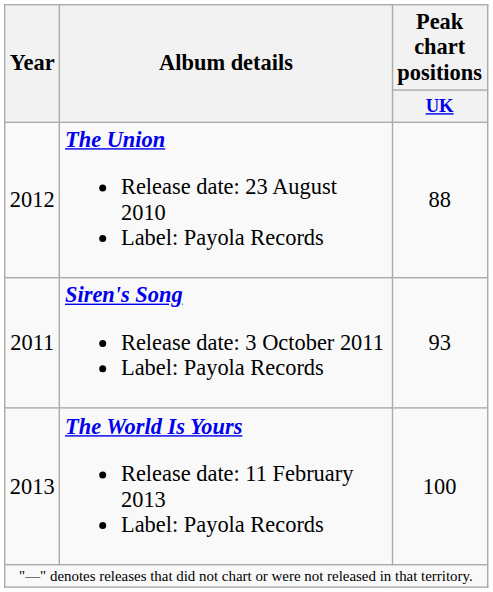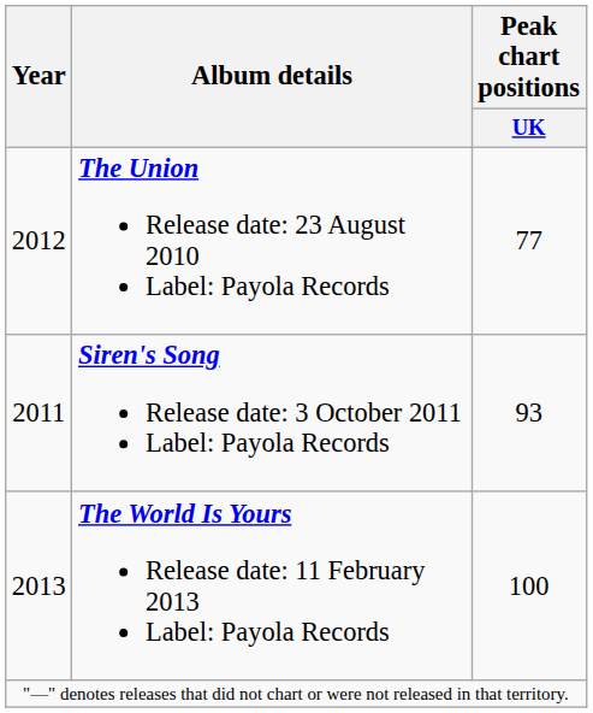 <table class="wikitable" style="text-align: center;">
 <tr>
 <th rowspan="2">Year</th>
 <th rowspan="2" width="230">Album details</th>
 <th>Peak chart positions</th>
 </tr>
 <tr style="font-size: smaller; ">
 <th width="30"><a href='#'>UK</a><br></th>
 </tr>
 <tr>
 <td>2012</td>
 <td align="left"><strong><em><a href='#'>The Union</a></em></strong><br><ul><li>Release date: 23 August 2010</li><li>Label: Payola Records</li></ul></td>
-<td>88</td>
+<td>77</td>
 </tr>
 <tr>
 <td>2011</td>
 <td align="left"><strong><em><a href='#'>Siren's Song</a></em></strong><br><ul><li>Release date: 3 October 2011</li><li>Label: Payola Records</li></ul></td>
 <td>93</td>
 </tr>
 <tr>
 <td>2013</td>
 <td align="left"><strong><em><a href='#'>The World Is Yours</a></em></strong><br><ul><li>Release date: 11 February 2013</li><li>Label: Payola Records</li></ul></td>
 <td>100</td>
 </tr>
 <tr>
 <td align="center" colspan="3" style="font-size: 8pt">"—" denotes releases that did not chart or were not released in that territory.</td>
 </tr>
 </table>
